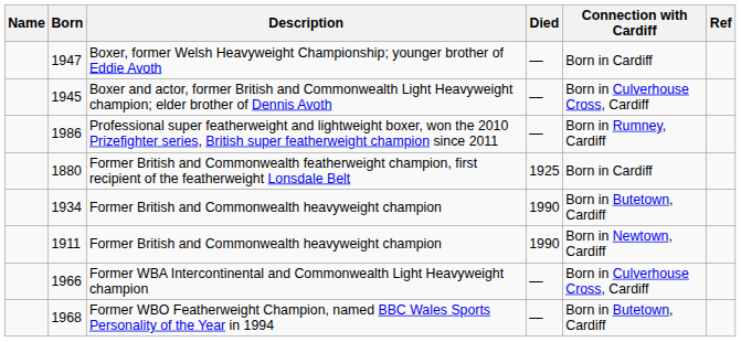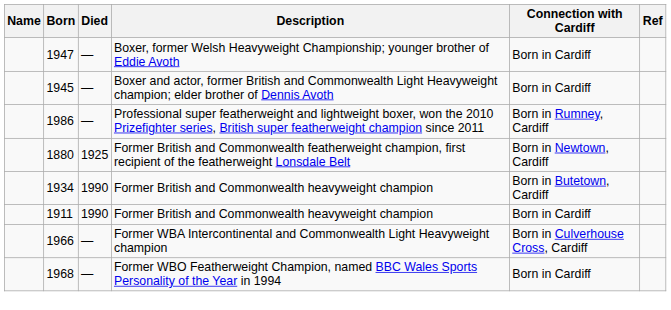 <table class="sortable wikitable" style="text-align: left; width: 68%;">
 <tr>
 <th scope="col">Name</th>
 <th scope="col">Born</th>
+<th scope="col">Died</th>
 <th scope="col">Description</th>
-<th scope="col">Died</th>
 <th scope="col">Connection with Cardiff</th>
 <th scope="col"><abbr>Ref</abbr></th>
 </tr>
 <tr>
 <td></td>
 <td>1947</td>
+<td>—</td>
 <td>Boxer, former Welsh Heavyweight Championship; younger brother of <a href='#'>Eddie Avoth</a></td>
-<td>—</td>
 <td>Born in Cardiff</td>
 <td></td>
 </tr>
 <tr>
 <td></td>
 <td>1945</td>
+<td>—</td>
 <td>Boxer and actor, former British and Commonwealth Light Heavyweight champion; elder brother of <a href='#'>Dennis Avoth</a></td>
-<td>—</td>
-<td>Born in <a href='#'>Culverhouse Cross</a>, Cardiff</td>
+<td>Born in Cardiff</td>
 <td></td>
 </tr>
 <tr>
 <td></td>
 <td>1986</td>
+<td>—</td>
 <td>Professional super featherweight and lightweight boxer, won the 2010 <a href='#'>Prizefighter series</a>, <a href='#'>British super featherweight champion</a> since 2011</td>
-<td>—</td>
 <td>Born in <a href='#'>Rumney</a>, Cardiff</td>
 <td></td>
 </tr>
 <tr>
 <td></td>
 <td>1880</td>
+<td>1925</td>
 <td>Former British and Commonwealth featherweight champion, first recipient of the featherweight <a href='#'>Lonsdale Belt</a></td>
-<td>1925</td>
-<td>Born in Cardiff</td>
+<td>Born in <a href='#'>Newtown</a>, Cardiff</td>
 <td></td>
 </tr>
 <tr>
 <td></td>
 <td>1934</td>
+<td>1990</td>
 <td>Former British and Commonwealth heavyweight champion</td>
-<td>1990</td>
 <td>Born in <a href='#'>Butetown</a>, Cardiff</td>
 <td></td>
 </tr>
 <tr>
 <td></td>
 <td>1911</td>
+<td>1990</td>
 <td>Former British and Commonwealth heavyweight champion</td>
-<td>1990</td>
-<td>Born in <a href='#'>Newtown</a>, Cardiff</td>
+<td>Born in Cardiff</td>
 <td></td>
 </tr>
 <tr>
 <td></td>
 <td>1966</td>
+<td>—</td>
 <td>Former WBA Intercontinental and Commonwealth Light Heavyweight champion</td>
-<td>—</td>
 <td>Born in <a href='#'>Culverhouse Cross</a>, Cardiff</td>
 <td></td>
 </tr>
 <tr>
 <td></td>
 <td>1968</td>
+<td>—</td>
 <td>Former WBO Featherweight Champion, named <a href='#'>BBC Wales Sports Personality of the Year</a> in 1994</td>
-<td>—</td>
-<td>Born in <a href='#'>Butetown</a>, Cardiff</td>
+<td>Born in Cardiff</td>
 <td></td>
 </tr>
 </table>
